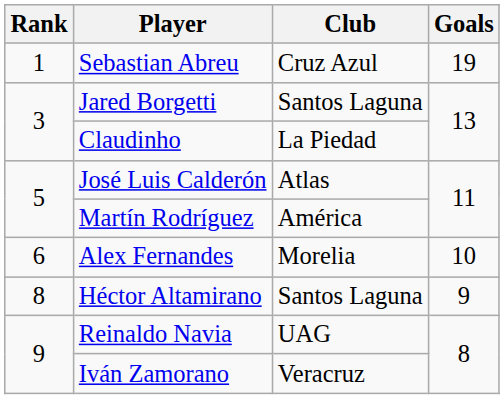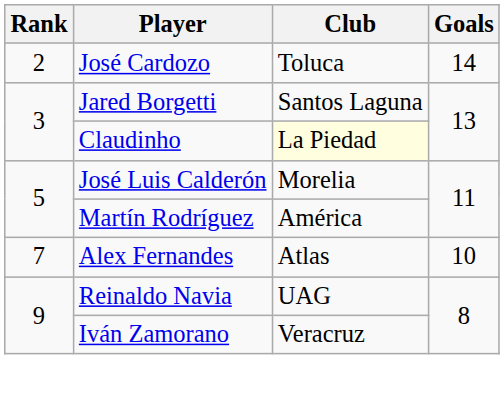 <table class="wikitable">
 <tr>
 <th>Rank</th>
 <th>Player</th>
 <th>Club</th>
 <th>Goals</th>
 </tr>
 <tr>
-<td align=center rowspan=1>1</td>
-<td> <a href='#'>Sebastian Abreu</a></td>
-<td>Cruz Azul</td>
-<td align=center rowspan=1>19</td>
+<td align=center rowspan=1>2</td>
+<td> <a href='#'>José Cardozo</a></td>
+<td>Toluca</td>
+<td align=center rowspan=1>14</td>
 </tr>
 <tr>
 <td align=center rowspan=2>3</td>
 <td> <a href='#'>Jared Borgetti</a></td>
 <td>Santos Laguna</td>
 <td align=center rowspan=2>13</td>
 </tr>
 <tr>
 <td> <a href='#'>Claudinho</a></td>
-<td>La Piedad</td>
+<td style="background: lightyellow;">La Piedad</td>
 </tr>
 <tr>
 <td align=center rowspan=2>5</td>
 <td> <a href='#'>José Luis Calderón</a></td>
-<td>Atlas</td>
+<td>Morelia</td>
 <td align=center rowspan=2>11</td>
 </tr>
 <tr>
 <td> <a href='#'>Martín Rodríguez</a></td>
 <td>América</td>
 </tr>
 <tr>
-<td align=center rowspan=1>6</td>
+<td align=center rowspan=1>7</td>
 <td> <a href='#'>Alex Fernandes</a></td>
-<td>Morelia</td>
+<td>Atlas</td>
 <td align=center rowspan=1>10</td>
-</tr>
-<tr>
-<td align=center rowspan=1>8</td>
-<td> <a href='#'>Héctor Altamirano</a></td>
-<td>Santos Laguna</td>
-<td align=center rowspan=1>9</td>
 </tr>
 <tr>
 <td align=center rowspan=2>9</td>
 <td> <a href='#'>Reinaldo Navia</a></td>
 <td>UAG</td>
 <td align=center rowspan=2>8</td>
 </tr>
 <tr>
 <td> <a href='#'>Iván Zamorano</a></td>
 <td>Veracruz</td>
 </tr>
 </table>
